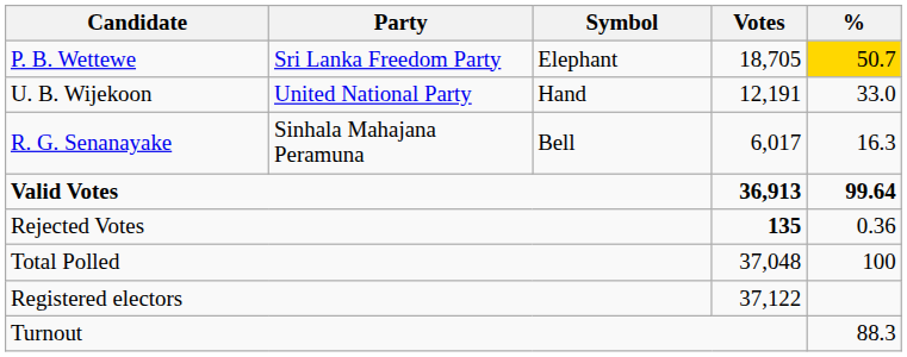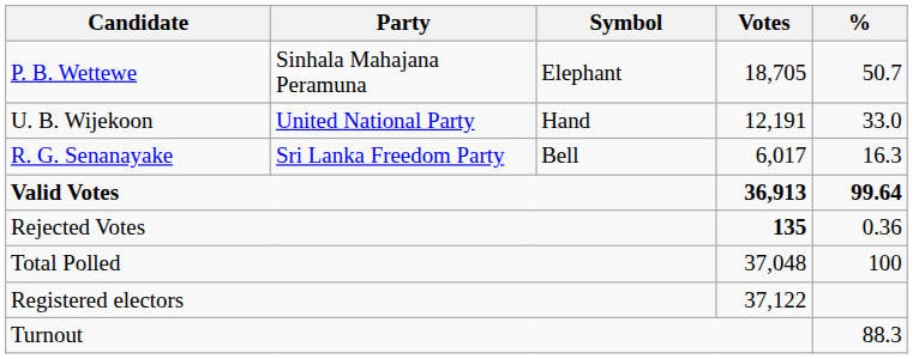 <table class="wikitable" border="1" style="text-align:right;">
 <tr>
 <th align=left width="180">Candidate</th>
 <th align=left width="180">Party</th>
 <th align=left width="120">Symbol</th>
 <th align=left width="60">Votes</th>
 <th align=left width="60">%</th>
 </tr>
 <tr>
 <td align=left><a href='#'>P. B. Wettewe</a></td>
-<td align=left><a href='#'>Sri Lanka Freedom Party</a></td>
+<td align=left>Sinhala Mahajana Peramuna</td>
 <td align=left>Elephant</td>
 <td>18,705</td>
-<td style="background: gold;">50.7</td>
+<td>50.7</td>
 </tr>
 <tr>
 <td align=left>U. B. Wijekoon</td>
 <td align=left><a href='#'>United National Party</a></td>
 <td align=left>Hand</td>
 <td>12,191</td>
 <td>33.0</td>
 </tr>
 <tr>
 <td align=left><a href='#'>R. G. Senanayake</a></td>
-<td align=left>Sinhala Mahajana Peramuna</td>
+<td align=left><a href='#'>Sri Lanka Freedom Party</a></td>
 <td align=left>Bell</td>
 <td>6,017</td>
 <td>16.3</td>
 </tr>
 <tr>
 <td align=left colspan=3><strong>Valid Votes</strong></td>
 <td><strong>36,913</strong></td>
 <td><strong>99.64</strong></td>
 </tr>
 <tr>
 <td align=left colspan=3>Rejected Votes</td>
 <td><strong>135</strong></td>
 <td>0.36</td>
 </tr>
 <tr>
 <td align=left colspan=3>Total Polled</td>
 <td>37,048</td>
 <td>100</td>
 </tr>
 <tr>
 <td align=left colspan=3>Registered electors</td>
 <td>37,122</td>
 <td></td>
 </tr>
 <tr>
 <td align=left colspan=4>Turnout</td>
 <td>88.3</td>
 </tr>
 </table>
